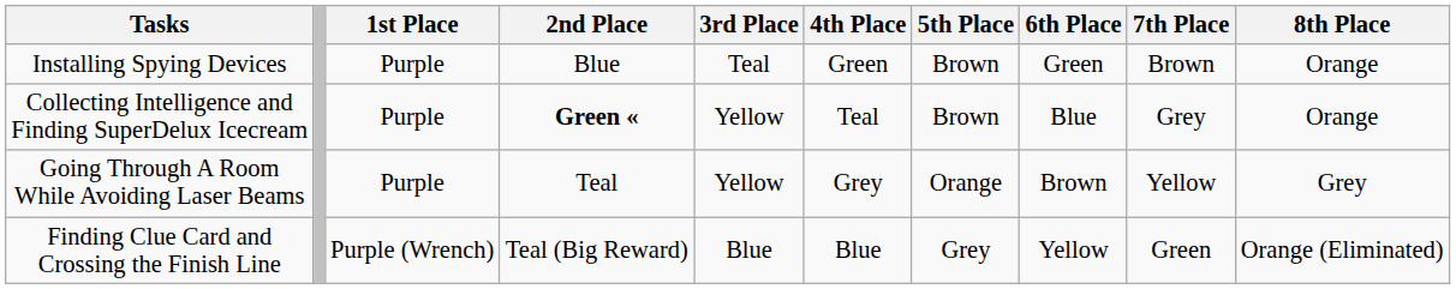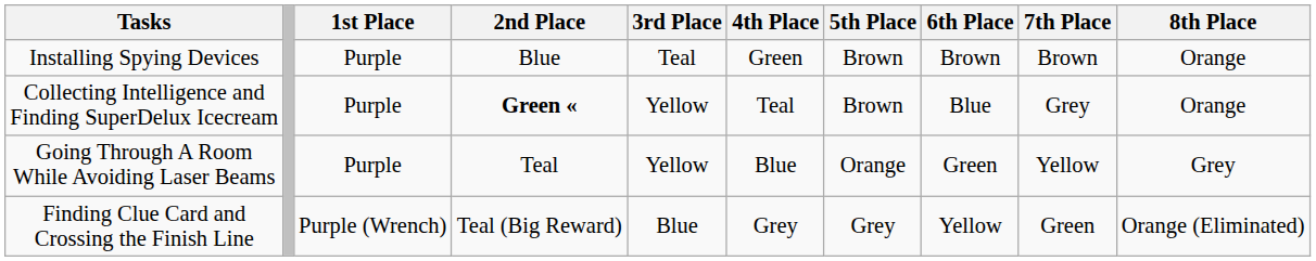 <table class="wikitable" align="center" style="text-align:center">
 <tr>
 <th>Tasks</th>
 <th style="background:#C0C0C0;" rowspan="5"></th>
 <th>1st Place</th>
 <th>2nd Place</th>
 <th>3rd Place</th>
 <th>4th Place</th>
 <th>5th Place</th>
 <th>6th Place</th>
 <th>7th Place</th>
 <th>8th Place</th>
 </tr>
 <tr>
 <td>Installing Spying Devices</td>
 <td><span>Purple</span></td>
 <td><span>Blue </span></td>
 <td><span>Teal</span></td>
 <td><span>Green </span></td>
 <td><span>Brown</span></td>
-<td><span>Green </span></td>
+<td><span>Brown</span></td>
 <td><span>Brown</span></td>
 <td><span>Orange</span></td>
 </tr>
 <tr>
 <td>Collecting Intelligence and <br>Finding SuperDelux Icecream</td>
 <td><span>Purple</span></td>
 <td><strong><span>Green </span><span>«</span></strong></td>
 <td><span>Yellow</span></td>
 <td><span>Teal </span></td>
 <td><span>Brown</span></td>
 <td><span>Blue </span></td>
 <td><span>Grey </span></td>
 <td><span>Orange</span></td>
 </tr>
 <tr>
 <td>Going Through A Room <br>While Avoiding Laser Beams</td>
 <td><span>Purple </span></td>
 <td><span>Teal</span></td>
 <td><span>Yellow</span></td>
-<td><span>Grey </span></td>
+<td><span>Blue</span></td>
 <td><span>Orange</span></td>
-<td><span>Brown</span></td>
+<td><span>Green </span></td>
 <td><span>Yellow</span></td>
 <td><span>Grey  </span></td>
 </tr>
 <tr>
 <td>Finding Clue Card and<br> Crossing the Finish Line</td>
 <td><span>Purple (Wrench)</span></td>
 <td><span>Teal (Big Reward)</span></td>
 <td><span>Blue</span></td>
-<td><span>Blue</span></td>
+<td><span>Grey </span></td>
 <td><span>Grey </span></td>
 <td><span>Yellow</span></td>
 <td><span>Green</span></td>
 <td><span>Orange (Eliminated)</span></td>
 </tr>
 </table>
